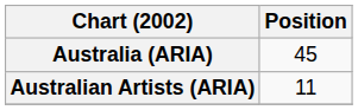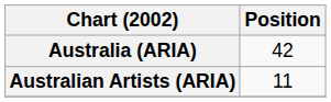 <table class="wikitable plainrowheaders" style="text-align:center">
 <tr>
 <th scope="col">Chart (2002)</th>
 <th scope="col">Position</th>
 </tr>
 <tr>
 <th scope="row">Australia (ARIA)</th>
-<td>45</td>
+<td>42</td>
 </tr>
 <tr>
 <th scope="row">Australian Artists (ARIA)</th>
 <td>11</td>
 </tr>
 <tr>
 </tr>
 </table>
